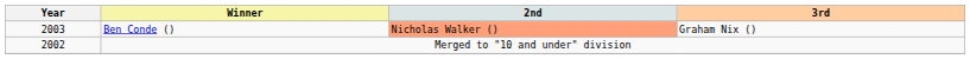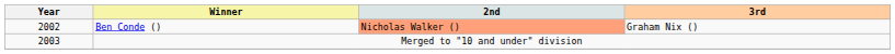 <table class="wikitable" width=100%>
 <tr>
 <th width=10%>Year</th>
 <th style="background-color: #F7F6A8;" width=30%>Winner</th>
 <th style="background-color: #DCE5E5;" width=30%>2nd</th>
 <th style="background-color: #FFCDA0;" width=30%>3rd</th>
 </tr>
 <tr>
-<td align=center>2003 </td>
+<td align=center>2002 </td>
 <td><a href='#'>Ben Conde</a> ()</td>
 <td style="background: lightsalmon;">Nicholas Walker ()</td>
 <td>Graham Nix ()</td>
 </tr>
 <tr>
-<td align=center>2002 </td>
+<td align=center>2003 </td>
 <td align=center colspan="3">Merged to "10 and under" division</td>
 </tr>
 <tr>
 </tr>
 </table>
